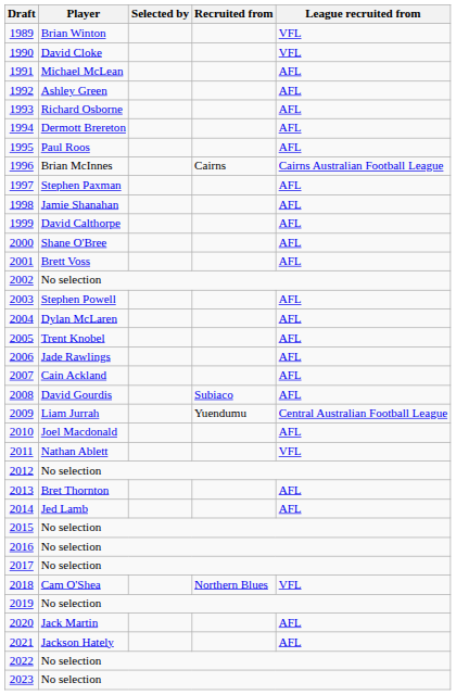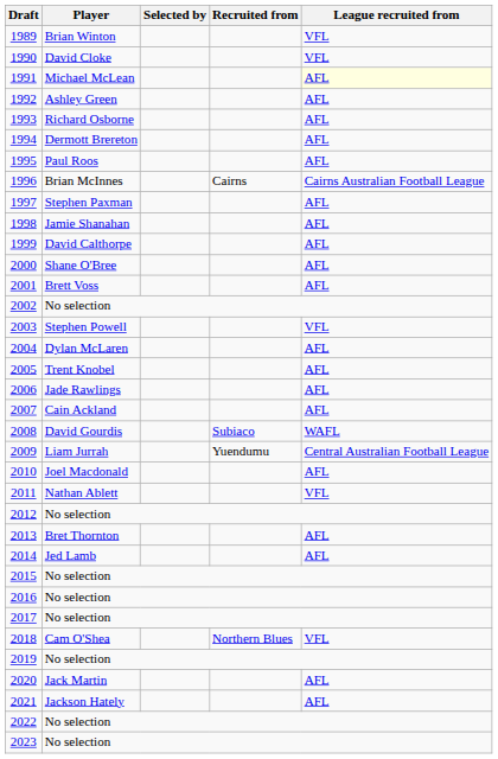 <table class="wikitable sortable">
 <tr>
 <th>Draft</th>
 <th>Player</th>
 <th>Selected by</th>
 <th>Recruited from</th>
 <th>League recruited from</th>
 </tr>
 <tr>
 <td align="center"><a href='#'>1989</a></td>
 <td><a href='#'>Brian Winton</a></td>
 <td></td>
 <td></td>
 <td><a href='#'>VFL</a></td>
 </tr>
 <tr>
 <td align="center"><a href='#'>1990</a></td>
 <td><a href='#'>David Cloke</a></td>
 <td></td>
 <td></td>
 <td><a href='#'>VFL</a></td>
 </tr>
 <tr>
 <td align="center"><a href='#'>1991</a></td>
 <td><a href='#'>Michael McLean</a></td>
 <td></td>
 <td></td>
-<td><a href='#'>AFL</a></td>
+<td style="background: lightyellow;"><a href='#'>AFL</a></td>
 </tr>
 <tr>
 <td align="center"><a href='#'>1992</a></td>
 <td><a href='#'>Ashley Green</a></td>
 <td></td>
 <td></td>
 <td><a href='#'>AFL</a></td>
 </tr>
 <tr>
 <td align="center"><a href='#'>1993</a></td>
 <td><a href='#'>Richard Osborne</a></td>
 <td></td>
 <td></td>
 <td><a href='#'>AFL</a></td>
 </tr>
 <tr>
 <td align="center"><a href='#'>1994</a></td>
 <td><a href='#'>Dermott Brereton</a></td>
 <td></td>
 <td></td>
 <td><a href='#'>AFL</a></td>
 </tr>
 <tr>
 <td align="center"><a href='#'>1995</a></td>
 <td><a href='#'>Paul Roos</a></td>
 <td></td>
 <td></td>
 <td><a href='#'>AFL</a></td>
 </tr>
 <tr>
 <td align="center"><a href='#'>1996</a></td>
 <td>Brian McInnes</td>
 <td></td>
 <td>Cairns</td>
 <td><a href='#'>Cairns Australian Football League</a></td>
 </tr>
 <tr>
 <td align="center"><a href='#'>1997</a></td>
 <td><a href='#'>Stephen Paxman</a></td>
 <td></td>
 <td></td>
 <td><a href='#'>AFL</a></td>
 </tr>
 <tr>
 <td align="center"><a href='#'>1998</a></td>
 <td><a href='#'>Jamie Shanahan</a></td>
 <td></td>
 <td></td>
 <td><a href='#'>AFL</a></td>
 </tr>
 <tr>
 <td align="center"><a href='#'>1999</a></td>
 <td><a href='#'>David Calthorpe</a></td>
 <td></td>
 <td></td>
 <td><a href='#'>AFL</a></td>
 </tr>
 <tr>
 <td align="center"><a href='#'>2000</a></td>
 <td><a href='#'>Shane O'Bree</a></td>
 <td></td>
 <td></td>
 <td><a href='#'>AFL</a></td>
 </tr>
 <tr>
 <td align="center"><a href='#'>2001</a></td>
 <td><a href='#'>Brett Voss</a></td>
 <td></td>
 <td></td>
 <td><a href='#'>AFL</a></td>
 </tr>
 <tr>
 <td align="center"><a href='#'>2002</a></td>
 <td colspan="4">No selection</td>
 </tr>
 <tr>
 <td align="center"><a href='#'>2003</a></td>
 <td><a href='#'>Stephen Powell</a></td>
 <td></td>
 <td></td>
-<td><a href='#'>AFL</a></td>
+<td><a href='#'>VFL</a></td>
 </tr>
 <tr>
 <td align="center"><a href='#'>2004</a></td>
 <td><a href='#'>Dylan McLaren</a></td>
 <td></td>
 <td></td>
 <td><a href='#'>AFL</a></td>
 </tr>
 <tr>
 <td align="center"><a href='#'>2005</a></td>
 <td><a href='#'>Trent Knobel</a></td>
 <td></td>
 <td></td>
 <td><a href='#'>AFL</a></td>
 </tr>
 <tr>
 <td align="center"><a href='#'>2006</a></td>
 <td><a href='#'>Jade Rawlings</a></td>
 <td></td>
 <td></td>
 <td><a href='#'>AFL</a></td>
 </tr>
 <tr>
 <td align="center"><a href='#'>2007</a></td>
 <td><a href='#'>Cain Ackland</a></td>
 <td></td>
 <td></td>
 <td><a href='#'>AFL</a></td>
 </tr>
 <tr>
 <td align="center"><a href='#'>2008</a></td>
 <td><a href='#'>David Gourdis</a></td>
 <td></td>
 <td><a href='#'>Subiaco</a></td>
-<td><a href='#'>AFL</a></td>
+<td><a href='#'>WAFL</a></td>
 </tr>
 <tr>
 <td align="center"><a href='#'>2009</a></td>
 <td><a href='#'>Liam Jurrah</a></td>
 <td></td>
 <td>Yuendumu</td>
 <td><a href='#'>Central Australian Football League</a></td>
 </tr>
 <tr>
 <td align="center"><a href='#'>2010</a></td>
 <td><a href='#'>Joel Macdonald</a></td>
 <td></td>
 <td></td>
 <td><a href='#'>AFL</a></td>
 </tr>
 <tr>
 <td align="center"><a href='#'>2011</a></td>
 <td><a href='#'>Nathan Ablett</a></td>
 <td></td>
 <td></td>
 <td><a href='#'>VFL</a></td>
 </tr>
 <tr>
 <td align="center"><a href='#'>2012</a></td>
 <td colspan="4">No selection</td>
 </tr>
 <tr>
 <td align="center"><a href='#'>2013</a></td>
 <td><a href='#'>Bret Thornton</a></td>
 <td></td>
 <td></td>
 <td><a href='#'>AFL</a></td>
 </tr>
 <tr>
 <td align="center"><a href='#'>2014</a></td>
 <td><a href='#'>Jed Lamb</a></td>
 <td></td>
 <td></td>
 <td><a href='#'>AFL</a></td>
 </tr>
 <tr>
 <td align="center"><a href='#'>2015</a></td>
 <td colspan="4">No selection</td>
 </tr>
 <tr>
 <td align="center"><a href='#'>2016</a></td>
 <td colspan="4">No selection</td>
 </tr>
 <tr>
 <td align="center"><a href='#'>2017</a></td>
 <td colspan="4">No selection</td>
 </tr>
 <tr>
 <td align="center"><a href='#'>2018</a></td>
 <td><a href='#'>Cam O'Shea</a></td>
 <td></td>
 <td><a href='#'>Northern Blues</a></td>
 <td><a href='#'>VFL</a></td>
 </tr>
 <tr>
 <td align="center"><a href='#'>2019</a></td>
 <td colspan="4">No selection</td>
 </tr>
 <tr>
 <td align="center"><a href='#'>2020</a></td>
 <td><a href='#'>Jack Martin</a></td>
 <td></td>
 <td></td>
 <td><a href='#'>AFL</a></td>
 </tr>
 <tr>
 <td align="center"><a href='#'>2021</a></td>
 <td><a href='#'>Jackson Hately</a></td>
 <td></td>
 <td></td>
 <td><a href='#'>AFL</a></td>
 </tr>
 <tr>
 <td align="center"><a href='#'>2022</a></td>
 <td colspan="4">No selection</td>
 </tr>
 <tr>
 <td align="center"><a href='#'>2023</a></td>
 <td colspan="4">No selection</td>
 </tr>
 </table>
